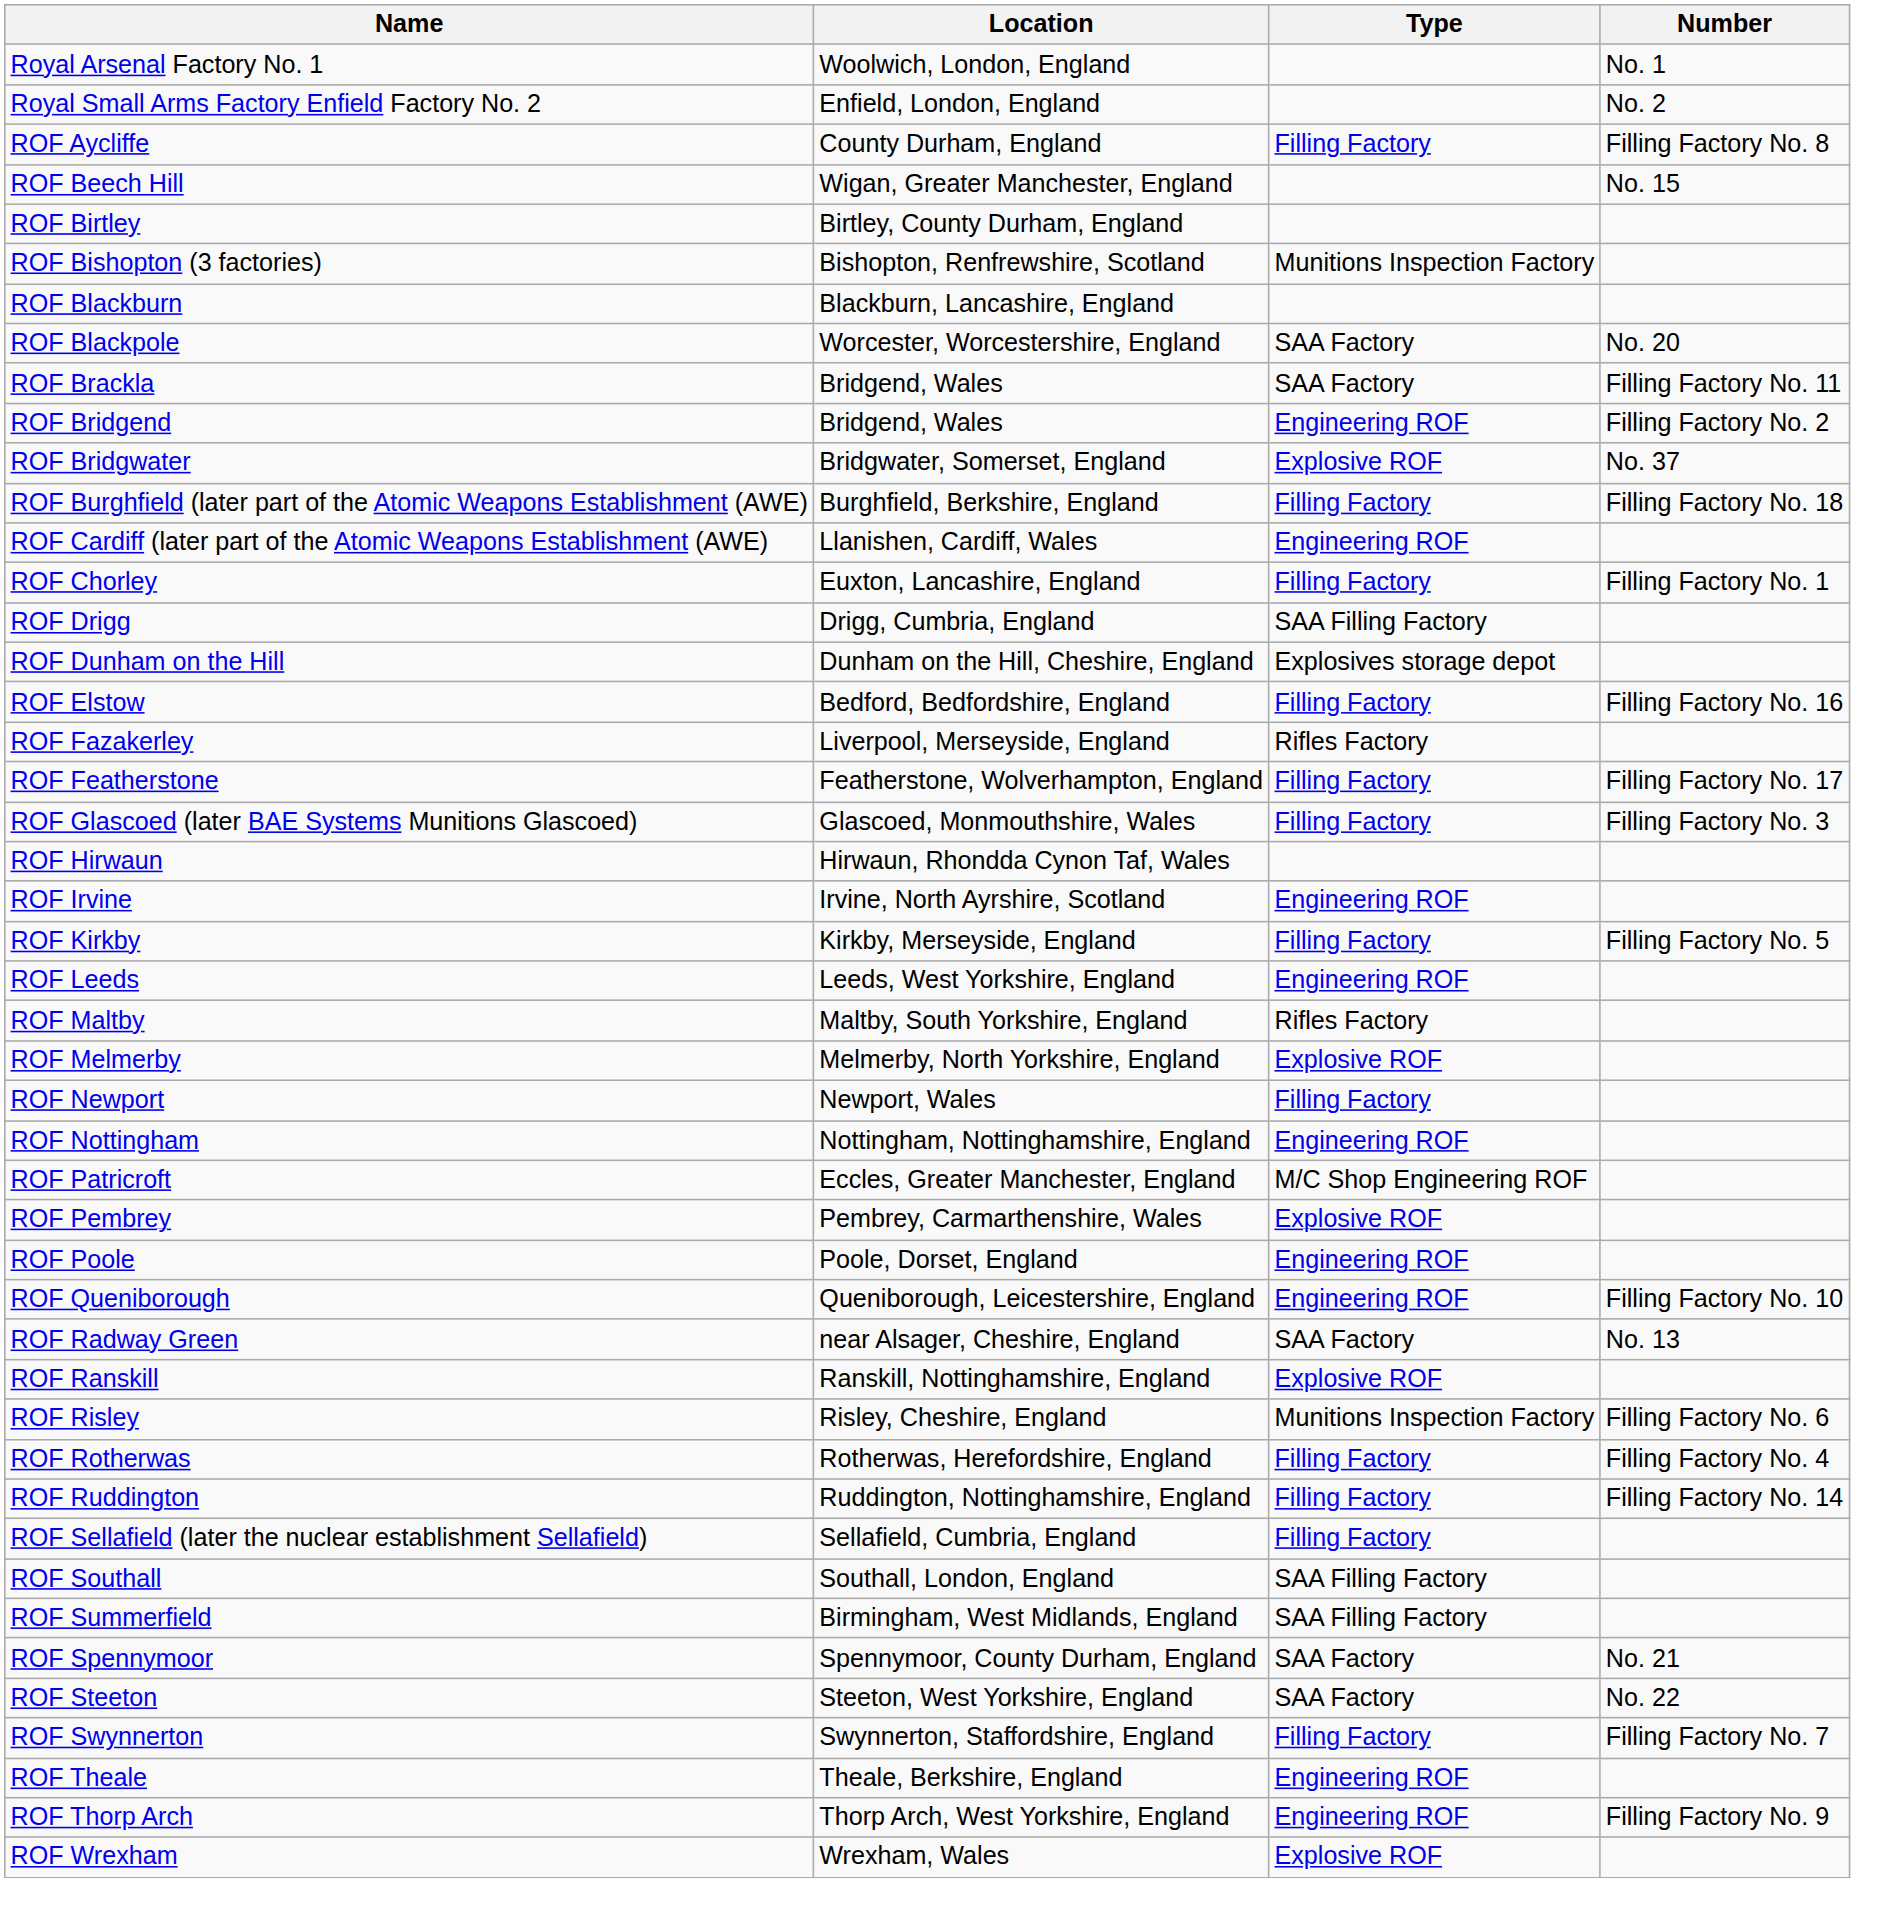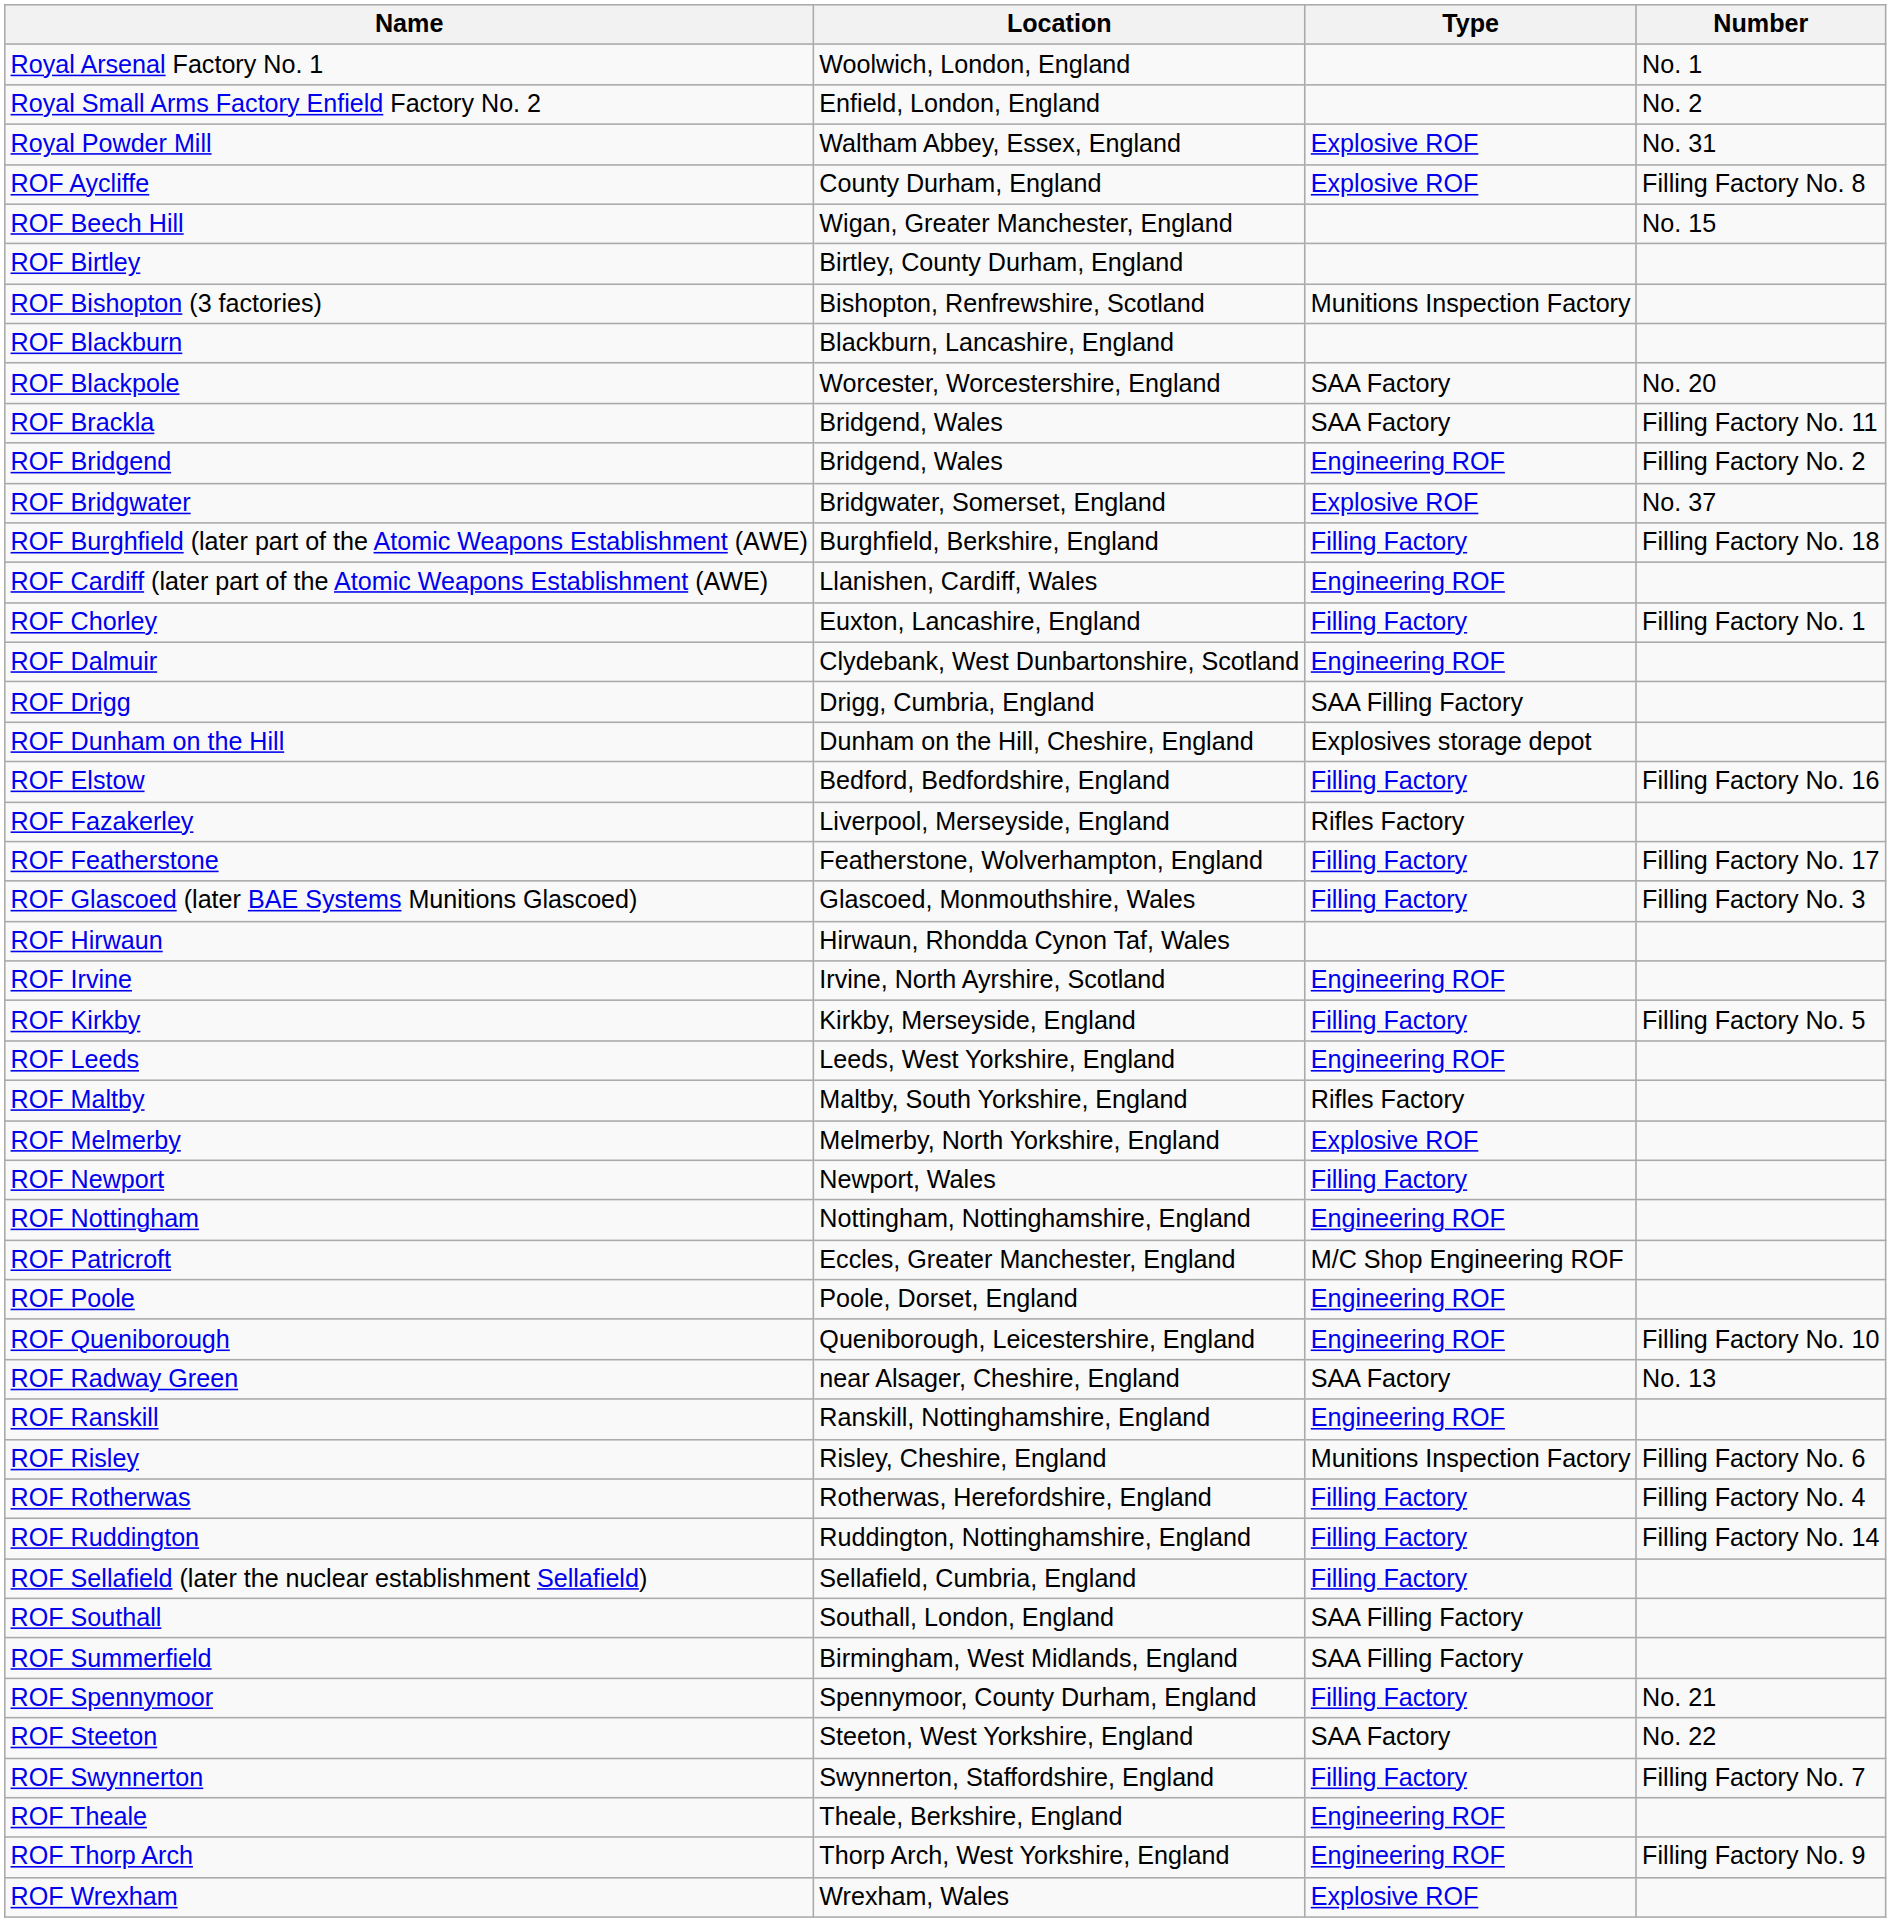 <table class="wikitable sortable">
 <tr>
 <th>Name</th>
 <th>Location</th>
 <th>Type</th>
 <th>Number</th>
 </tr>
 <tr>
 <td><a href='#'>Royal Arsenal</a> Factory	No. 1</td>
 <td>Woolwich, London, England</td>
 <td></td>
 <td>No. 1</td>
 </tr>
 <tr>
 <td><a href='#'>Royal Small Arms Factory Enfield</a> Factory	No. 2</td>
 <td>Enfield, London, England</td>
 <td></td>
 <td>No. 2</td>
 </tr>
 <tr>
+<td><a href='#'>Royal Powder Mill</a></td>
+<td>Waltham Abbey, Essex, England</td>
+<td><a href='#'>Explosive ROF</a></td>
+<td>No. 31</td>
+</tr>
+<tr>
 <td><a href='#'>ROF Aycliffe</a></td>
 <td>County Durham, England</td>
-<td><a href='#'>Filling Factory</a></td>
+<td><a href='#'>Explosive ROF</a></td>
 <td>Filling Factory No. 8</td>
 </tr>
 <tr>
 <td><a href='#'>ROF Beech Hill</a></td>
 <td>Wigan, Greater Manchester, England</td>
 <td></td>
 <td>No. 15</td>
 </tr>
 <tr>
 <td><a href='#'>ROF Birtley</a></td>
 <td>Birtley, County Durham, England</td>
 <td></td>
 <td></td>
 </tr>
 <tr>
 <td><a href='#'>ROF Bishopton</a> (3 factories)</td>
 <td>Bishopton, Renfrewshire, Scotland</td>
 <td>Munitions Inspection Factory</td>
 <td></td>
 </tr>
 <tr>
 <td><a href='#'>ROF Blackburn</a></td>
 <td>Blackburn, Lancashire, England</td>
 <td></td>
 <td></td>
 </tr>
 <tr>
 <td><a href='#'>ROF Blackpole</a></td>
 <td>Worcester, Worcestershire, England</td>
 <td>SAA Factory</td>
 <td>No. 20</td>
 </tr>
 <tr>
 <td><a href='#'>ROF Brackla</a></td>
 <td>Bridgend, Wales</td>
 <td>SAA Factory</td>
 <td>Filling Factory No. 11</td>
 </tr>
 <tr>
 <td><a href='#'>ROF Bridgend</a></td>
 <td>Bridgend, Wales</td>
 <td><a href='#'>Engineering ROF</a></td>
 <td>Filling Factory No. 2</td>
 </tr>
 <tr>
 <td><a href='#'>ROF Bridgwater</a></td>
 <td>Bridgwater, Somerset, England</td>
 <td><a href='#'>Explosive ROF</a></td>
 <td>No. 37</td>
 </tr>
 <tr>
 <td><a href='#'>ROF Burghfield</a> (later part of the <a href='#'>Atomic Weapons Establishment</a> (AWE)</td>
 <td>Burghfield, Berkshire, England</td>
 <td><a href='#'>Filling Factory</a></td>
 <td>Filling Factory No. 18</td>
 </tr>
 <tr>
 <td><a href='#'>ROF Cardiff</a> (later part of the <a href='#'>Atomic Weapons Establishment</a> (AWE)</td>
 <td>Llanishen, Cardiff, Wales</td>
 <td><a href='#'>Engineering ROF</a></td>
 <td></td>
 </tr>
 <tr>
 <td><a href='#'>ROF Chorley</a></td>
 <td>Euxton, Lancashire, England</td>
 <td><a href='#'>Filling Factory</a></td>
 <td>Filling Factory No. 1</td>
+</tr>
+<tr>
+<td><a href='#'>ROF Dalmuir</a></td>
+<td>Clydebank, West Dunbartonshire, Scotland</td>
+<td><a href='#'>Engineering ROF</a></td>
+<td></td>
 </tr>
 <tr>
 <td><a href='#'>ROF Drigg</a></td>
 <td>Drigg, Cumbria, England</td>
 <td>SAA Filling Factory</td>
 <td></td>
 </tr>
 <tr>
 <td><a href='#'>ROF Dunham on the Hill</a></td>
 <td>Dunham on the Hill, Cheshire, England</td>
 <td>Explosives storage depot</td>
 <td></td>
 </tr>
 <tr>
 <td><a href='#'>ROF Elstow</a></td>
 <td>Bedford, Bedfordshire, England</td>
 <td><a href='#'>Filling Factory</a></td>
 <td>Filling Factory No. 16</td>
 </tr>
 <tr>
 <td><a href='#'>ROF Fazakerley</a></td>
 <td>Liverpool, Merseyside, England</td>
 <td>Rifles Factory</td>
 <td></td>
 </tr>
 <tr>
 <td><a href='#'>ROF Featherstone</a></td>
 <td>Featherstone, Wolverhampton, England</td>
 <td><a href='#'>Filling Factory</a></td>
 <td>Filling Factory No. 17</td>
 </tr>
 <tr>
 <td><a href='#'>ROF Glascoed</a> (later <a href='#'>BAE Systems</a> Munitions Glascoed)</td>
 <td>Glascoed, Monmouthshire, Wales</td>
 <td><a href='#'>Filling Factory</a></td>
 <td>Filling Factory No. 3</td>
 </tr>
 <tr>
 <td><a href='#'>ROF Hirwaun</a></td>
 <td>Hirwaun, Rhondda Cynon Taf, Wales</td>
 <td></td>
 <td></td>
 </tr>
 <tr>
 <td><a href='#'>ROF Irvine</a></td>
 <td>Irvine, North Ayrshire, Scotland</td>
 <td><a href='#'>Engineering ROF</a></td>
 <td></td>
 </tr>
 <tr>
 <td><a href='#'>ROF Kirkby</a></td>
 <td>Kirkby, Merseyside, England</td>
 <td><a href='#'>Filling Factory</a></td>
 <td>Filling Factory No. 5</td>
 </tr>
 <tr>
 <td><a href='#'>ROF Leeds</a></td>
 <td>Leeds, West Yorkshire, England</td>
 <td><a href='#'>Engineering ROF</a></td>
 <td></td>
 </tr>
 <tr>
 <td><a href='#'>ROF Maltby</a></td>
 <td>Maltby, South Yorkshire, England</td>
 <td>Rifles Factory</td>
 <td></td>
 </tr>
 <tr>
 <td><a href='#'>ROF Melmerby</a></td>
 <td>Melmerby, North Yorkshire, England</td>
 <td><a href='#'>Explosive ROF</a></td>
 <td></td>
 </tr>
 <tr>
 <td><a href='#'>ROF Newport</a></td>
 <td>Newport, Wales</td>
 <td><a href='#'>Filling Factory</a></td>
 <td></td>
 </tr>
 <tr>
 <td><a href='#'>ROF Nottingham</a></td>
 <td>Nottingham, Nottinghamshire, England</td>
 <td><a href='#'>Engineering ROF</a></td>
 <td></td>
 </tr>
 <tr>
 <td><a href='#'>ROF Patricroft</a></td>
 <td>Eccles, Greater Manchester, England</td>
 <td>M/C Shop Engineering ROF</td>
 <td></td>
 </tr>
 <tr>
-<td><a href='#'>ROF Pembrey</a></td>
-<td>Pembrey, Carmarthenshire, Wales</td>
-<td><a href='#'>Explosive ROF</a></td>
-<td></td>
-</tr>
-<tr>
 <td><a href='#'>ROF Poole</a></td>
 <td>Poole, Dorset, England</td>
 <td><a href='#'>Engineering ROF</a></td>
 <td></td>
 </tr>
 <tr>
 <td><a href='#'>ROF Queniborough</a></td>
 <td>Queniborough, Leicestershire, England</td>
 <td><a href='#'>Engineering ROF</a></td>
 <td>Filling Factory No. 10</td>
 </tr>
 <tr>
 <td><a href='#'>ROF Radway Green</a></td>
 <td>near Alsager, Cheshire, England</td>
 <td>SAA Factory</td>
 <td>No. 13</td>
 </tr>
 <tr>
 <td><a href='#'>ROF Ranskill</a></td>
 <td>Ranskill, Nottinghamshire, England</td>
-<td><a href='#'>Explosive ROF</a></td>
+<td><a href='#'>Engineering ROF</a></td>
 <td></td>
 </tr>
 <tr>
 <td><a href='#'>ROF Risley</a></td>
 <td>Risley, Cheshire, England</td>
 <td>Munitions Inspection Factory</td>
 <td>Filling Factory No. 6</td>
 </tr>
 <tr>
 <td><a href='#'>ROF Rotherwas</a></td>
 <td>Rotherwas, Herefordshire, England</td>
 <td><a href='#'>Filling Factory</a></td>
 <td>Filling Factory No. 4</td>
 </tr>
 <tr>
 <td><a href='#'>ROF Ruddington</a></td>
 <td>Ruddington, Nottinghamshire, England</td>
 <td><a href='#'>Filling Factory</a></td>
 <td>Filling Factory No. 14</td>
 </tr>
 <tr>
 <td><a href='#'>ROF Sellafield</a> (later the nuclear establishment <a href='#'>Sellafield</a>)</td>
 <td>Sellafield, Cumbria, England</td>
 <td><a href='#'>Filling Factory</a></td>
 <td></td>
 </tr>
 <tr>
 <td><a href='#'>ROF Southall</a></td>
 <td>Southall, London, England</td>
 <td>SAA Filling Factory</td>
 <td></td>
 </tr>
 <tr>
 <td><a href='#'>ROF Summerfield</a></td>
 <td>Birmingham, West Midlands, England</td>
 <td>SAA Filling Factory</td>
 <td></td>
 </tr>
 <tr>
 <td><a href='#'>ROF Spennymoor</a></td>
 <td>Spennymoor, County Durham, England</td>
-<td>SAA Factory</td>
+<td><a href='#'>Filling Factory</a></td>
 <td>No. 21</td>
 </tr>
 <tr>
 <td><a href='#'>ROF Steeton</a></td>
 <td>Steeton, West Yorkshire, England</td>
 <td>SAA Factory</td>
 <td>No. 22</td>
 </tr>
 <tr>
 <td><a href='#'>ROF Swynnerton</a></td>
 <td>Swynnerton, Staffordshire, England</td>
 <td><a href='#'>Filling Factory</a></td>
 <td>Filling Factory No. 7</td>
 </tr>
 <tr>
 <td><a href='#'>ROF Theale</a></td>
 <td>Theale, Berkshire, England</td>
 <td><a href='#'>Engineering ROF</a></td>
 <td></td>
 </tr>
 <tr>
 <td><a href='#'>ROF Thorp Arch</a></td>
 <td>Thorp Arch, West Yorkshire, England</td>
 <td><a href='#'>Engineering ROF</a></td>
 <td>Filling Factory No. 9</td>
 </tr>
 <tr>
 <td><a href='#'>ROF Wrexham</a></td>
 <td>Wrexham, Wales</td>
 <td><a href='#'>Explosive ROF</a></td>
 <td></td>
 </tr>
 </table>
